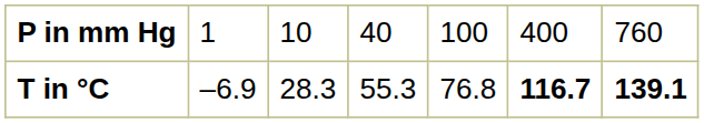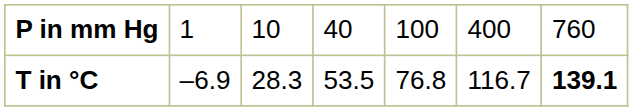 <table border="1" cellspacing="0" cellpadding="6" style="margin: 0 0 0 0.5em; background: white; border-collapse: collapse; border-color: #C0C090;">
 <tr>
 <td><strong>P in mm Hg</strong></td>
 <td>1</td>
 <td>10</td>
 <td>40</td>
 <td>100</td>
 <td>400</td>
 <td>760</td>
 </tr>
 <tr>
 <td><strong>T in °C</strong></td>
 <td>–6.9</td>
 <td>28.3</td>
-<td>55.3</td>
+<td>53.5</td>
 <td>76.8</td>
-<td><strong>116.7</strong></td>
+<td>116.7</td>
 <td><strong>139.1</strong></td>
 </tr>
 </table>
